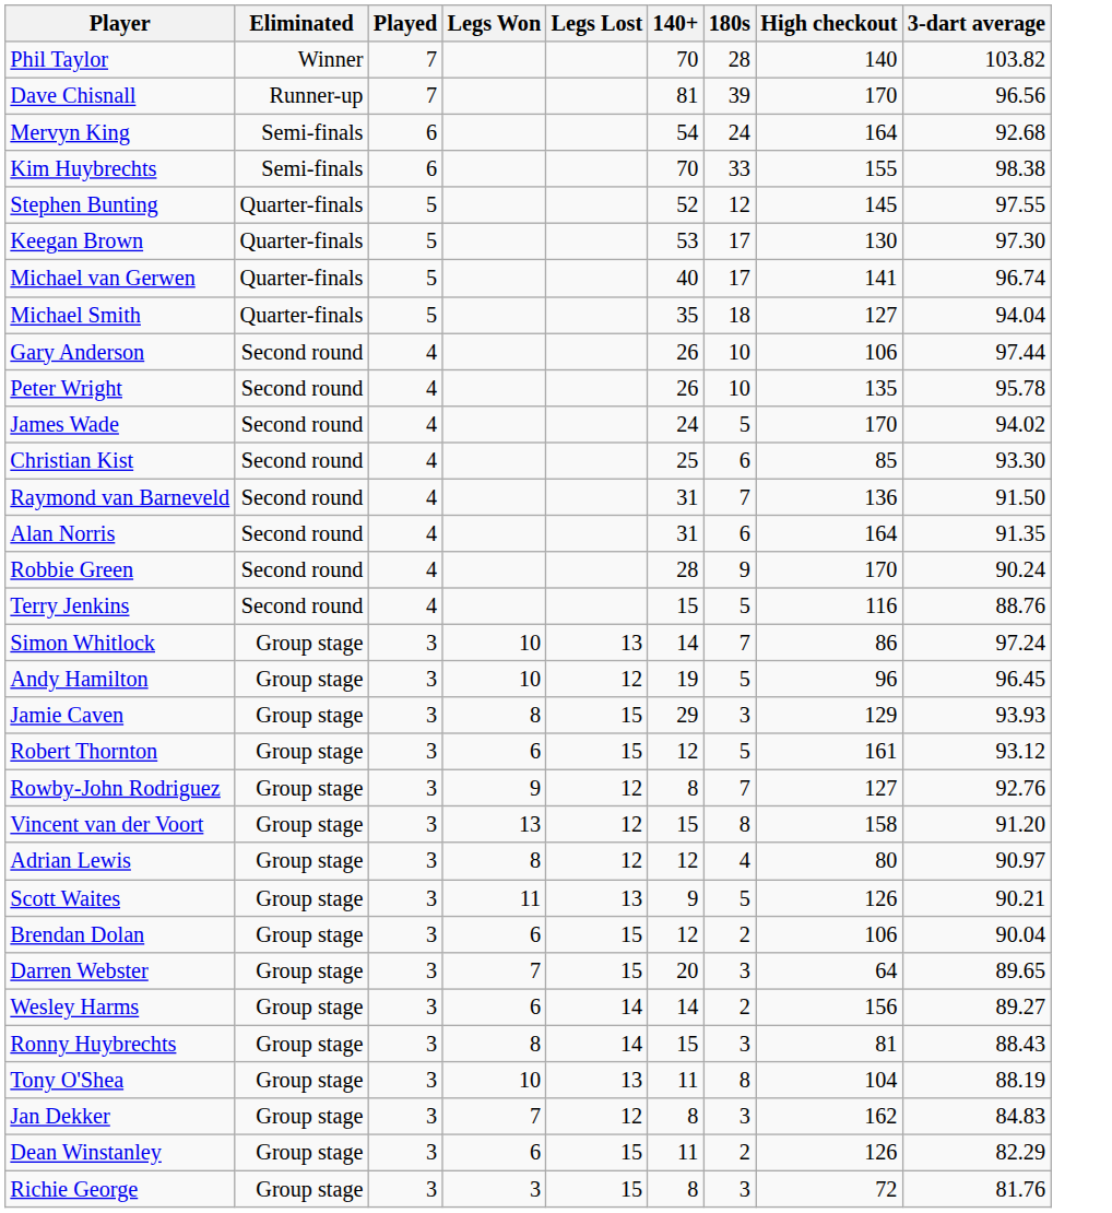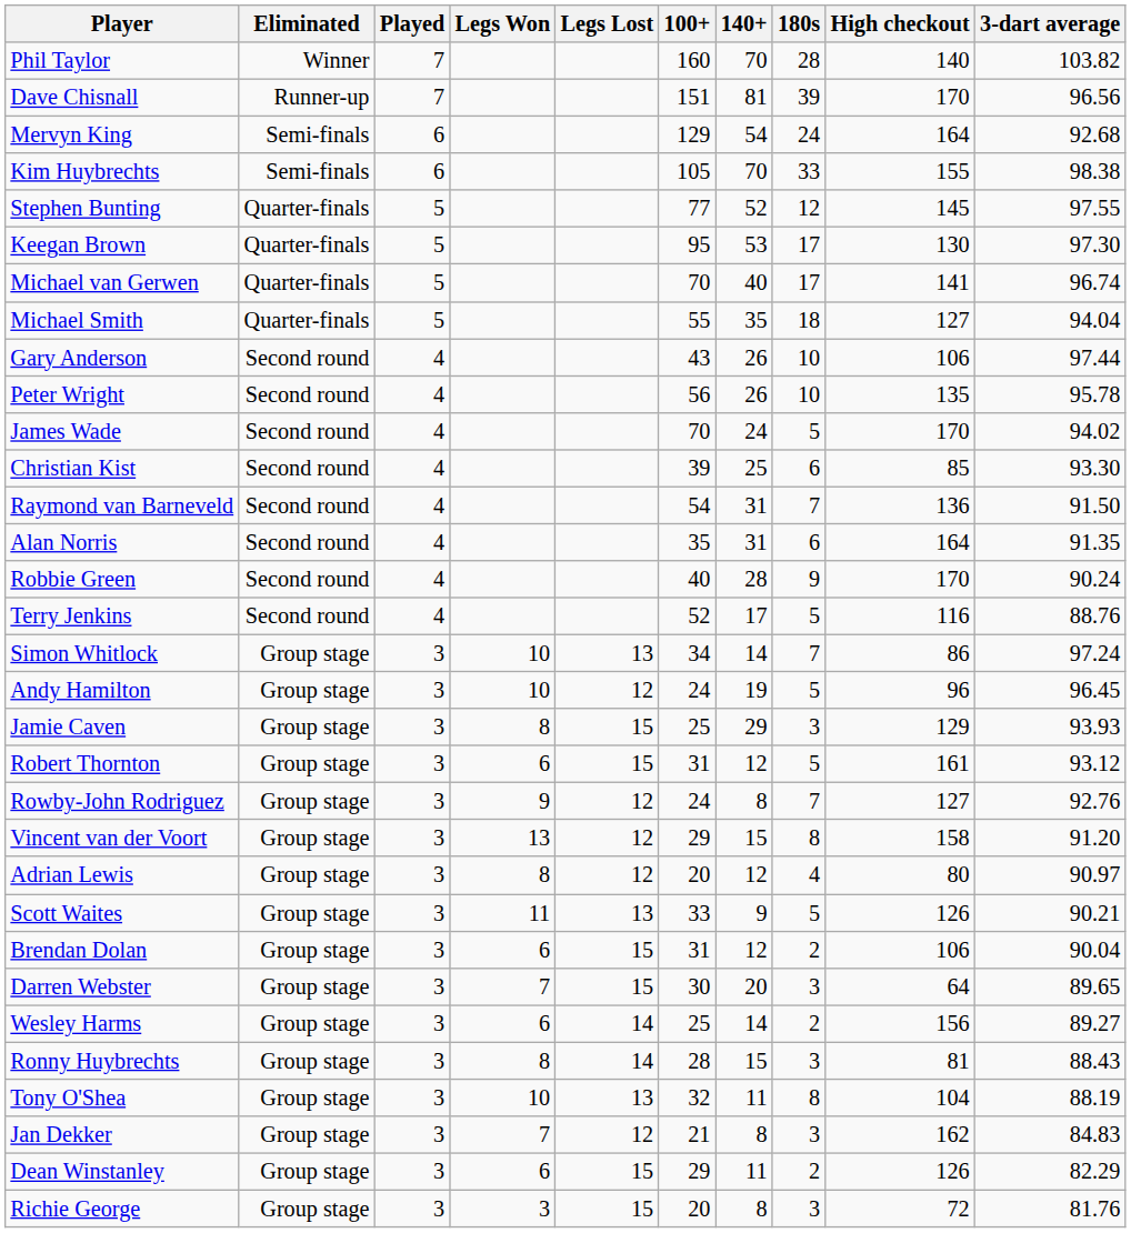 <table class="wikitable sortable" style="font-size: 95%; text-align: right">
 <tr>
 <th>Player</th>
 <th>Eliminated</th>
 <th>Played</th>
 <th>Legs Won</th>
 <th>Legs Lost</th>
+<th>100+</th>
 <th>140+</th>
 <th>180s</th>
 <th>High checkout</th>
 <th>3-dart average</th>
 </tr>
 <tr>
 <td align="left"> <a href='#'>Phil Taylor</a></td>
 <td>Winner</td>
 <td>7</td>
 <td></td>
 <td></td>
+<td>160</td>
 <td>70</td>
 <td>28</td>
 <td>140</td>
 <td>103.82</td>
 </tr>
 <tr>
 <td align="left"> <a href='#'>Dave Chisnall</a></td>
 <td>Runner-up</td>
 <td>7</td>
 <td></td>
 <td></td>
+<td>151</td>
 <td>81</td>
 <td>39</td>
 <td>170</td>
 <td>96.56</td>
 </tr>
 <tr>
 <td align="left"> <a href='#'>Mervyn King</a></td>
 <td>Semi-finals</td>
 <td>6</td>
 <td></td>
 <td></td>
+<td>129</td>
 <td>54</td>
 <td>24</td>
 <td>164</td>
 <td>92.68</td>
 </tr>
 <tr>
 <td align="left"> <a href='#'>Kim Huybrechts</a></td>
 <td>Semi-finals</td>
 <td>6</td>
 <td></td>
 <td></td>
+<td>105</td>
 <td>70</td>
 <td>33</td>
 <td>155</td>
 <td>98.38</td>
 </tr>
 <tr>
 <td align="left"> <a href='#'>Stephen Bunting</a></td>
 <td>Quarter-finals</td>
 <td>5</td>
 <td></td>
 <td></td>
+<td>77</td>
 <td>52</td>
 <td>12</td>
 <td>145</td>
 <td>97.55</td>
 </tr>
 <tr>
 <td align="left"> <a href='#'>Keegan Brown</a></td>
 <td>Quarter-finals</td>
 <td>5</td>
 <td></td>
 <td></td>
+<td>95</td>
 <td>53</td>
 <td>17</td>
 <td>130</td>
 <td>97.30</td>
 </tr>
 <tr>
 <td align="left"> <a href='#'>Michael van Gerwen</a></td>
 <td>Quarter-finals</td>
 <td>5</td>
 <td></td>
 <td></td>
+<td>70</td>
 <td>40</td>
 <td>17</td>
 <td>141</td>
 <td>96.74</td>
 </tr>
 <tr>
 <td align="left"> <a href='#'>Michael Smith</a></td>
 <td>Quarter-finals</td>
 <td>5</td>
 <td></td>
 <td></td>
+<td>55</td>
 <td>35</td>
 <td>18</td>
 <td>127</td>
 <td>94.04</td>
 </tr>
 <tr>
 <td align="left"> <a href='#'>Gary Anderson</a></td>
 <td>Second round</td>
 <td>4</td>
 <td></td>
 <td></td>
+<td>43</td>
 <td>26</td>
 <td>10</td>
 <td>106</td>
 <td>97.44</td>
 </tr>
 <tr>
 <td align="left"> <a href='#'>Peter Wright</a></td>
 <td>Second round</td>
 <td>4</td>
 <td></td>
 <td></td>
+<td>56</td>
 <td>26</td>
 <td>10</td>
 <td>135</td>
 <td>95.78</td>
 </tr>
 <tr>
 <td align="left"> <a href='#'>James Wade</a></td>
 <td>Second round</td>
 <td>4</td>
 <td></td>
 <td></td>
+<td>70</td>
 <td>24</td>
 <td>5</td>
 <td>170</td>
 <td>94.02</td>
 </tr>
 <tr>
 <td align="left"> <a href='#'>Christian Kist</a></td>
 <td>Second round</td>
 <td>4</td>
 <td></td>
 <td></td>
+<td>39</td>
 <td>25</td>
 <td>6</td>
 <td>85</td>
 <td>93.30</td>
 </tr>
 <tr>
 <td align="left"> <a href='#'>Raymond van Barneveld</a></td>
 <td>Second round</td>
 <td>4</td>
 <td></td>
 <td></td>
+<td>54</td>
 <td>31</td>
 <td>7</td>
 <td>136</td>
 <td>91.50</td>
 </tr>
 <tr>
 <td align="left"> <a href='#'>Alan Norris</a></td>
 <td>Second round</td>
 <td>4</td>
 <td></td>
 <td></td>
+<td>35</td>
 <td>31</td>
 <td>6</td>
 <td>164</td>
 <td>91.35</td>
 </tr>
 <tr>
 <td align="left"> <a href='#'>Robbie Green</a></td>
 <td>Second round</td>
 <td>4</td>
 <td></td>
 <td></td>
+<td>40</td>
 <td>28</td>
 <td>9</td>
 <td>170</td>
 <td>90.24</td>
 </tr>
 <tr>
 <td align="left"> <a href='#'>Terry Jenkins</a></td>
 <td>Second round</td>
 <td>4</td>
 <td></td>
 <td></td>
-<td>15</td>
+<td>52</td>
+<td>17</td>
 <td>5</td>
 <td>116</td>
 <td>88.76</td>
 </tr>
 <tr>
 <td align="left"> <a href='#'>Simon Whitlock</a></td>
 <td>Group stage</td>
 <td>3</td>
 <td>10</td>
 <td>13</td>
+<td>34</td>
 <td>14</td>
 <td>7</td>
 <td>86</td>
 <td>97.24</td>
 </tr>
 <tr>
 <td align="left"> <a href='#'>Andy Hamilton</a></td>
 <td>Group stage</td>
 <td>3</td>
 <td>10</td>
 <td>12</td>
+<td>24</td>
 <td>19</td>
 <td>5</td>
 <td>96</td>
 <td>96.45</td>
 </tr>
 <tr>
 <td align="left"> <a href='#'>Jamie Caven</a></td>
 <td>Group stage</td>
 <td>3</td>
 <td>8</td>
 <td>15</td>
+<td>25</td>
 <td>29</td>
 <td>3</td>
 <td>129</td>
 <td>93.93</td>
 </tr>
 <tr>
 <td align="left"> <a href='#'>Robert Thornton</a></td>
 <td>Group stage</td>
 <td>3</td>
 <td>6</td>
 <td>15</td>
+<td>31</td>
 <td>12</td>
 <td>5</td>
 <td>161</td>
 <td>93.12</td>
 </tr>
 <tr>
 <td align="left"> <a href='#'>Rowby-John Rodriguez</a></td>
 <td>Group stage</td>
 <td>3</td>
 <td>9</td>
 <td>12</td>
+<td>24</td>
 <td>8</td>
 <td>7</td>
 <td>127</td>
 <td>92.76</td>
 </tr>
 <tr>
 <td align="left"> <a href='#'>Vincent van der Voort</a></td>
 <td>Group stage</td>
 <td>3</td>
 <td>13</td>
 <td>12</td>
+<td>29</td>
 <td>15</td>
 <td>8</td>
 <td>158</td>
 <td>91.20</td>
 </tr>
 <tr>
 <td align="left"> <a href='#'>Adrian Lewis</a></td>
 <td>Group stage</td>
 <td>3</td>
 <td>8</td>
 <td>12</td>
+<td>20</td>
 <td>12</td>
 <td>4</td>
 <td>80</td>
 <td>90.97</td>
 </tr>
 <tr>
 <td align="left"> <a href='#'>Scott Waites</a></td>
 <td>Group stage</td>
 <td>3</td>
 <td>11</td>
 <td>13</td>
+<td>33</td>
 <td>9</td>
 <td>5</td>
 <td>126</td>
 <td>90.21</td>
 </tr>
 <tr>
 <td align="left"> <a href='#'>Brendan Dolan</a></td>
 <td>Group stage</td>
 <td>3</td>
 <td>6</td>
 <td>15</td>
+<td>31</td>
 <td>12</td>
 <td>2</td>
 <td>106</td>
 <td>90.04</td>
 </tr>
 <tr>
 <td align="left"> <a href='#'>Darren Webster</a></td>
 <td>Group stage</td>
 <td>3</td>
 <td>7</td>
 <td>15</td>
+<td>30</td>
 <td>20</td>
 <td>3</td>
 <td>64</td>
 <td>89.65</td>
 </tr>
 <tr>
 <td align="left"> <a href='#'>Wesley Harms</a></td>
 <td>Group stage</td>
 <td>3</td>
 <td>6</td>
 <td>14</td>
+<td>25</td>
 <td>14</td>
 <td>2</td>
 <td>156</td>
 <td>89.27</td>
 </tr>
 <tr>
 <td align="left"> <a href='#'>Ronny Huybrechts</a></td>
 <td>Group stage</td>
 <td>3</td>
 <td>8</td>
 <td>14</td>
+<td>28</td>
 <td>15</td>
 <td>3</td>
 <td>81</td>
 <td>88.43</td>
 </tr>
 <tr>
 <td align="left"> <a href='#'>Tony O'Shea</a></td>
 <td>Group stage</td>
 <td>3</td>
 <td>10</td>
 <td>13</td>
+<td>32</td>
 <td>11</td>
 <td>8</td>
 <td>104</td>
 <td>88.19</td>
 </tr>
 <tr>
 <td align="left"> <a href='#'>Jan Dekker</a></td>
 <td>Group stage</td>
 <td>3</td>
 <td>7</td>
 <td>12</td>
+<td>21</td>
 <td>8</td>
 <td>3</td>
 <td>162</td>
 <td>84.83</td>
 </tr>
 <tr>
 <td align="left"> <a href='#'>Dean Winstanley</a></td>
 <td>Group stage</td>
 <td>3</td>
 <td>6</td>
 <td>15</td>
+<td>29</td>
 <td>11</td>
 <td>2</td>
 <td>126</td>
 <td>82.29</td>
 </tr>
 <tr>
 <td align="left"> <a href='#'>Richie George</a></td>
 <td>Group stage</td>
 <td>3</td>
 <td>3</td>
 <td>15</td>
+<td>20</td>
 <td>8</td>
 <td>3</td>
 <td>72</td>
 <td>81.76</td>
 </tr>
 </table>
